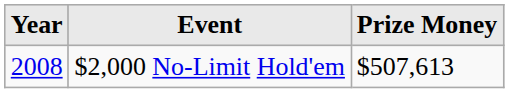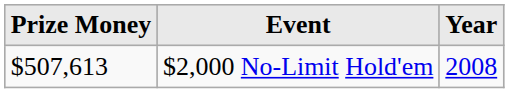 <table class="wikitable">
 <tr>
+<th style="background: #E9E9E9;">Prize Money</th>
+<th style="background: #E9E9E9;">Event</th>
 <th style="background: #E9E9E9;">Year</th>
-<th style="background: #E9E9E9;">Event</th>
-<th style="background: #E9E9E9;">Prize Money</th>
 </tr>
 <tr>
+<td>$507,613</td>
+<td>$2,000 <a href='#'>No-Limit</a> <a href='#'>Hold'em</a></td>
 <td><a href='#'>2008</a></td>
-<td>$2,000 <a href='#'>No-Limit</a> <a href='#'>Hold'em</a></td>
-<td>$507,613</td>
 </tr>
 </table>
